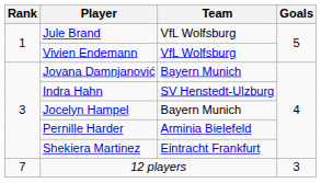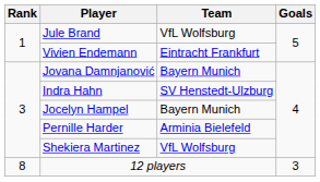 <table class="wikitable sortable" style="text-align:center;">
 <tr>
 <th>Rank</th>
 <th>Player</th>
 <th>Team</th>
 <th>Goals</th>
 </tr>
 <tr>
 <td rowspan=2>1</td>
 <td style="text-align:left;"> <a href='#'>Jule Brand</a></td>
 <td style="text-align:left;">VfL Wolfsburg</td>
 <td rowspan=2>5</td>
 </tr>
 <tr>
 <td style="text-align:left;"> <a href='#'>Vivien Endemann</a></td>
-<td style="text-align:left;"><a href='#'>VfL Wolfsburg</a></td>
+<td style="text-align:left;"><a href='#'>Eintracht Frankfurt</a></td>
 </tr>
 <tr>
 <td rowspan=5>3</td>
 <td style="text-align:left;"> <a href='#'>Jovana Damnjanović</a></td>
 <td style="text-align:left;"><a href='#'>Bayern Munich</a></td>
 <td rowspan=5>4</td>
 </tr>
 <tr>
 <td style="text-align:left;"> <a href='#'>Indra Hahn</a></td>
 <td style="text-align:left;"><a href='#'>SV Henstedt-Ulzburg</a></td>
 </tr>
 <tr>
 <td style="text-align:left;"> <a href='#'>Jocelyn Hampel</a></td>
 <td style="text-align:left;">Bayern Munich</td>
 </tr>
 <tr>
 <td style="text-align:left;"> <a href='#'>Pernille Harder</a></td>
 <td style="text-align:left;"><a href='#'>Arminia Bielefeld</a></td>
 </tr>
 <tr>
 <td style="text-align:left;"> <a href='#'>Shekiera Martinez</a></td>
-<td style="text-align:left;"><a href='#'>Eintracht Frankfurt</a></td>
+<td style="text-align:left;"><a href='#'>VfL Wolfsburg</a></td>
 </tr>
 <tr>
-<td>7</td>
+<td>8</td>
 <td style="text-align:center;" colspan=2><em>12 players</em></td>
 <td>3</td>
 </tr>
 </table>
